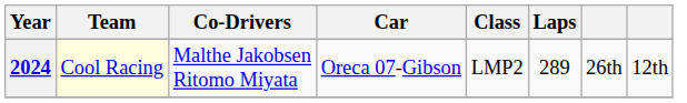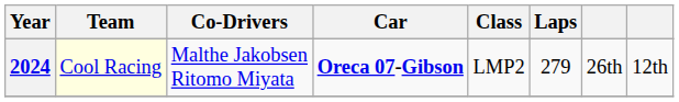 <table class="wikitable" style="text-align:center; font-size:90%">
 <tr>
 <th>Year</th>
 <th>Team</th>
 <th>Co-Drivers</th>
 <th>Car</th>
 <th>Class</th>
 <th>Laps</th>
 <th></th>
 <th></th>
 </tr>
 <tr>
 </tr>
 <tr>
 <th><a href='#'>2024</a></th>
 <td align="left" style="background: lightyellow;"> <a href='#'>Cool Racing</a></td>
 <td align="left"> <a href='#'>Malthe Jakobsen</a><br> <a href='#'>Ritomo Miyata</a></td>
-<td align="left"><a href='#'>Oreca 07</a>-<a href='#'>Gibson</a></td>
+<td align="left"><strong><a href='#'>Oreca 07</a>-<a href='#'>Gibson</a></strong></td>
 <td>LMP2</td>
-<td>289</td>
+<td>279</td>
 <td>26th</td>
 <td>12th</td>
 </tr>
 <tr>
 </tr>
 </table>
